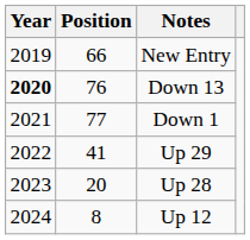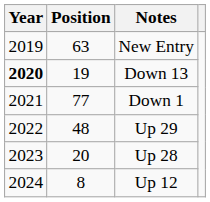 <table class="wikitable plainrowheaders" style="text-align:center;">
 <tr>
 <th>Year</th>
 <th>Position</th>
 <th>Notes</th>
 <th></th>
 </tr>
 <tr>
 <td>2019</td>
-<td>66</td>
+<td>63</td>
 <td>New Entry</td>
 <td rowspan="6"></td>
 </tr>
 <tr>
 <td><strong>2020</strong></td>
-<td>76</td>
+<td>19</td>
 <td>Down 13</td>
 </tr>
 <tr>
 <td>2021</td>
 <td>77</td>
 <td>Down 1</td>
 </tr>
 <tr>
 <td>2022</td>
-<td>41</td>
+<td>48</td>
 <td>Up 29</td>
 </tr>
 <tr>
 <td>2023</td>
 <td>20</td>
 <td>Up 28</td>
 </tr>
 <tr>
 <td>2024</td>
 <td>8</td>
 <td>Up 12</td>
 </tr>
 </table>
